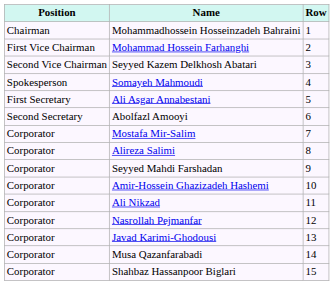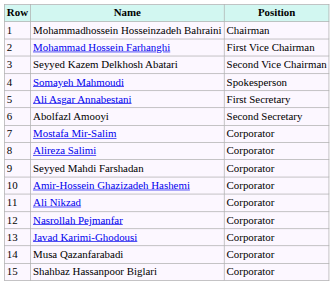 <table class="wikitable" style="background-color:#fcf7ff; margin: 1em auto 1em auto">
 <tr>
+<td align="center" style="background:#d2f7f1;"><strong>Row</strong></td>
+<td align="center" style="background:#d2f7f1;"><strong>Name</strong></td>
 <td align="center" style="background:#d2f7f1;"><strong>Position</strong></td>
-<td align="center" style="background:#d2f7f1;"><strong>Name</strong></td>
-<td align="center" style="background:#d2f7f1;"><strong>Row</strong></td>
 </tr>
 <tr>
+<td>1</td>
+<td>Mohammadhossein Hosseinzadeh Bahraini</td>
 <td>Chairman</td>
-<td>Mohammadhossein Hosseinzadeh Bahraini</td>
-<td>1</td>
 </tr>
 <tr>
+<td>2</td>
+<td><a href='#'>Mohammad Hossein Farhanghi</a></td>
 <td>First Vice Chairman</td>
-<td><a href='#'>Mohammad Hossein Farhanghi</a></td>
-<td>2</td>
 </tr>
 <tr>
+<td>3</td>
+<td>Seyyed Kazem Delkhosh Abatari</td>
 <td>Second Vice Chairman</td>
-<td>Seyyed Kazem Delkhosh Abatari</td>
-<td>3</td>
 </tr>
 <tr>
+<td>4</td>
+<td><a href='#'>Somayeh Mahmoudi</a></td>
 <td>Spokesperson</td>
-<td><a href='#'>Somayeh Mahmoudi</a></td>
-<td>4</td>
 </tr>
 <tr>
+<td>5</td>
+<td><a href='#'>Ali Asgar Annabestani</a></td>
 <td>First Secretary</td>
-<td><a href='#'>Ali Asgar Annabestani</a></td>
-<td>5</td>
 </tr>
 <tr>
+<td>6</td>
+<td>Abolfazl Amooyi</td>
 <td>Second Secretary</td>
-<td>Abolfazl Amooyi</td>
-<td>6</td>
 </tr>
 <tr>
+<td>7</td>
+<td><a href='#'>Mostafa Mir-Salim</a></td>
 <td>Corporator</td>
-<td><a href='#'>Mostafa Mir-Salim</a></td>
-<td>7</td>
 </tr>
 <tr>
+<td>8</td>
+<td><a href='#'>Alireza Salimi</a></td>
 <td>Corporator</td>
-<td><a href='#'>Alireza Salimi</a></td>
-<td>8</td>
 </tr>
 <tr>
+<td>9</td>
+<td>Seyyed Mahdi Farshadan</td>
 <td>Corporator</td>
-<td>Seyyed Mahdi Farshadan</td>
-<td>9</td>
 </tr>
 <tr>
+<td>10</td>
+<td><a href='#'>Amir-Hossein Ghazizadeh Hashemi</a></td>
 <td>Corporator</td>
-<td><a href='#'>Amir-Hossein Ghazizadeh Hashemi</a></td>
-<td>10</td>
 </tr>
 <tr>
+<td>11</td>
+<td><a href='#'>Ali Nikzad</a></td>
 <td>Corporator</td>
-<td><a href='#'>Ali Nikzad</a></td>
-<td>11</td>
 </tr>
 <tr>
+<td>12</td>
+<td><a href='#'>Nasrollah Pejmanfar</a></td>
 <td>Corporator</td>
-<td><a href='#'>Nasrollah Pejmanfar</a></td>
-<td>12</td>
 </tr>
 <tr>
+<td>13</td>
+<td><a href='#'>Javad Karimi-Ghodousi</a></td>
 <td>Corporator</td>
-<td><a href='#'>Javad Karimi-Ghodousi</a></td>
-<td>13</td>
 </tr>
 <tr>
+<td>14</td>
+<td>Musa Qazanfarabadi</td>
 <td>Corporator</td>
-<td>Musa Qazanfarabadi</td>
-<td>14</td>
 </tr>
 <tr>
+<td>15</td>
+<td>Shahbaz Hassanpoor Biglari</td>
 <td>Corporator</td>
-<td>Shahbaz Hassanpoor Biglari</td>
-<td>15</td>
 </tr>
 </table>
